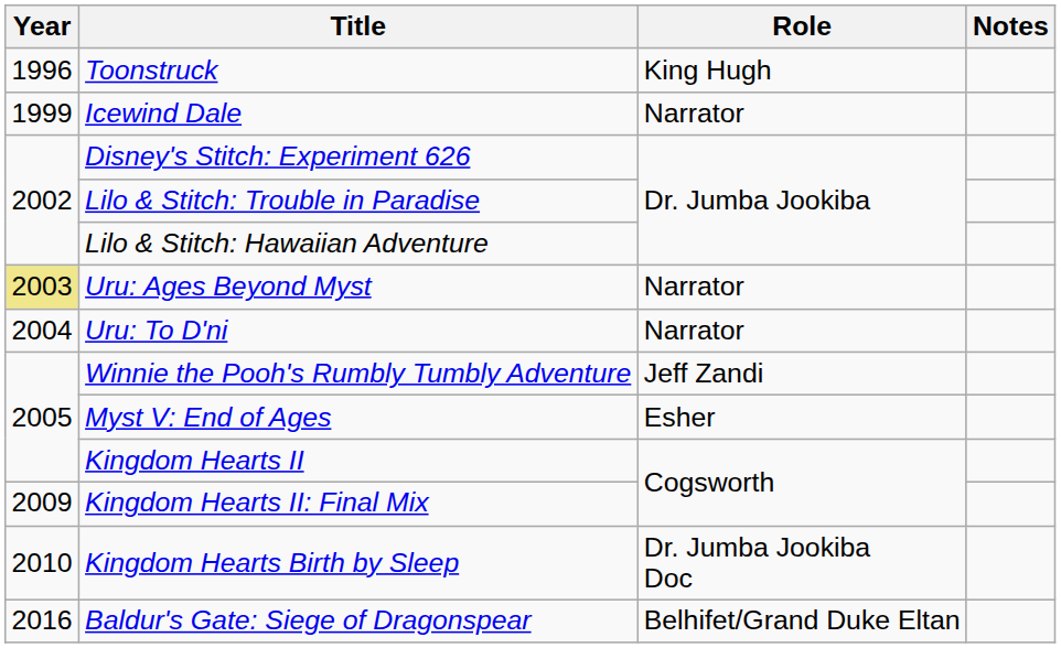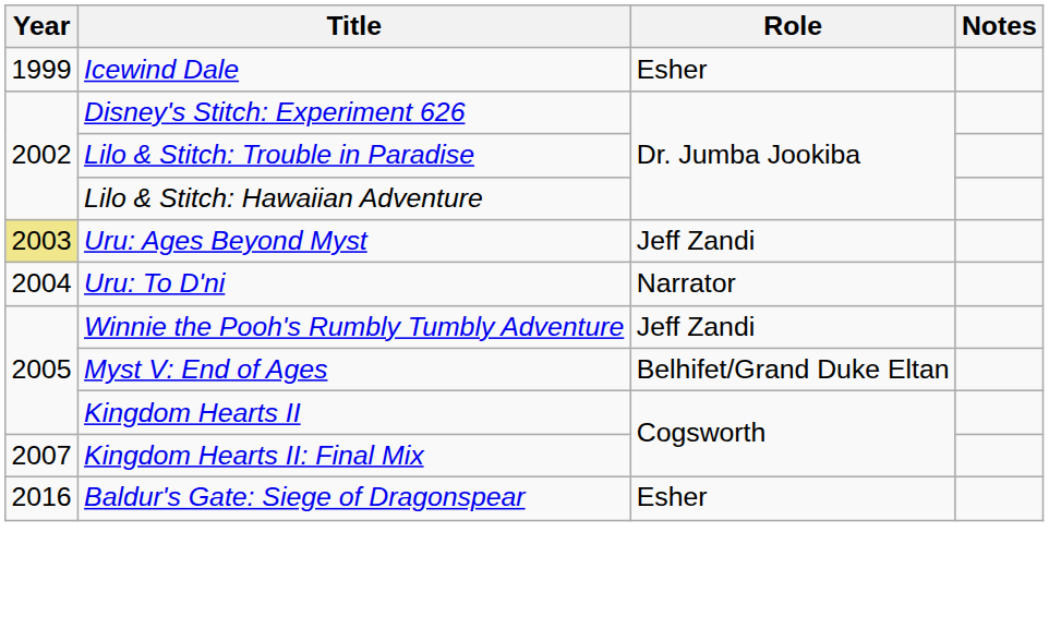 <table class="wikitable sortable">
 <tr>
 <th>Year</th>
 <th>Title</th>
 <th>Role</th>
 <th>Notes</th>
 </tr>
 <tr>
-<td>1996</td>
-<td><em><a href='#'>Toonstruck</a></em></td>
-<td>King Hugh</td>
-<td></td>
-</tr>
-<tr>
 <td>1999</td>
 <td><em><a href='#'>Icewind Dale</a></em></td>
-<td>Narrator</td>
+<td>Esher</td>
 <td></td>
 </tr>
 <tr>
 <td rowspan="3">2002</td>
 <td><em><a href='#'>Disney's Stitch: Experiment 626</a></em></td>
 <td rowspan="3">Dr. Jumba Jookiba</td>
 <td></td>
 </tr>
 <tr>
 <td><em><a href='#'>Lilo & Stitch: Trouble in Paradise</a></em></td>
 <td></td>
 </tr>
 <tr>
 <td><em>Lilo & Stitch: Hawaiian Adventure</em></td>
 <td></td>
 </tr>
 <tr>
 <td style="background: khaki;">2003</td>
 <td><em><a href='#'>Uru: Ages Beyond Myst</a></em></td>
-<td>Narrator</td>
+<td>Jeff Zandi</td>
 <td></td>
 </tr>
 <tr>
 <td>2004</td>
 <td><em><a href='#'>Uru: To D'ni</a></em></td>
 <td>Narrator</td>
 <td></td>
 </tr>
 <tr>
 <td rowspan="3">2005</td>
 <td><em><a href='#'>Winnie the Pooh's Rumbly Tumbly Adventure</a></em></td>
 <td>Jeff Zandi</td>
 <td></td>
 </tr>
 <tr>
 <td><em><a href='#'>Myst V: End of Ages</a></em></td>
-<td>Esher</td>
+<td>Belhifet/Grand Duke Eltan</td>
 <td></td>
 </tr>
 <tr>
 <td><em><a href='#'>Kingdom Hearts II</a></em></td>
 <td rowspan="2">Cogsworth</td>
 <td></td>
 </tr>
 <tr>
-<td>2009</td>
+<td>2007</td>
 <td><em><a href='#'>Kingdom Hearts II: Final Mix</a></em></td>
-<td></td>
-</tr>
-<tr>
-<td>2010</td>
-<td><em><a href='#'>Kingdom Hearts Birth by Sleep</a></em></td>
-<td>Dr. Jumba Jookiba<br>Doc</td>
 <td></td>
 </tr>
 <tr>
 <td>2016</td>
 <td><em><a href='#'>Baldur's Gate: Siege of Dragonspear</a></em></td>
-<td>Belhifet/Grand Duke Eltan</td>
+<td>Esher</td>
 <td></td>
 </tr>
 </table>
